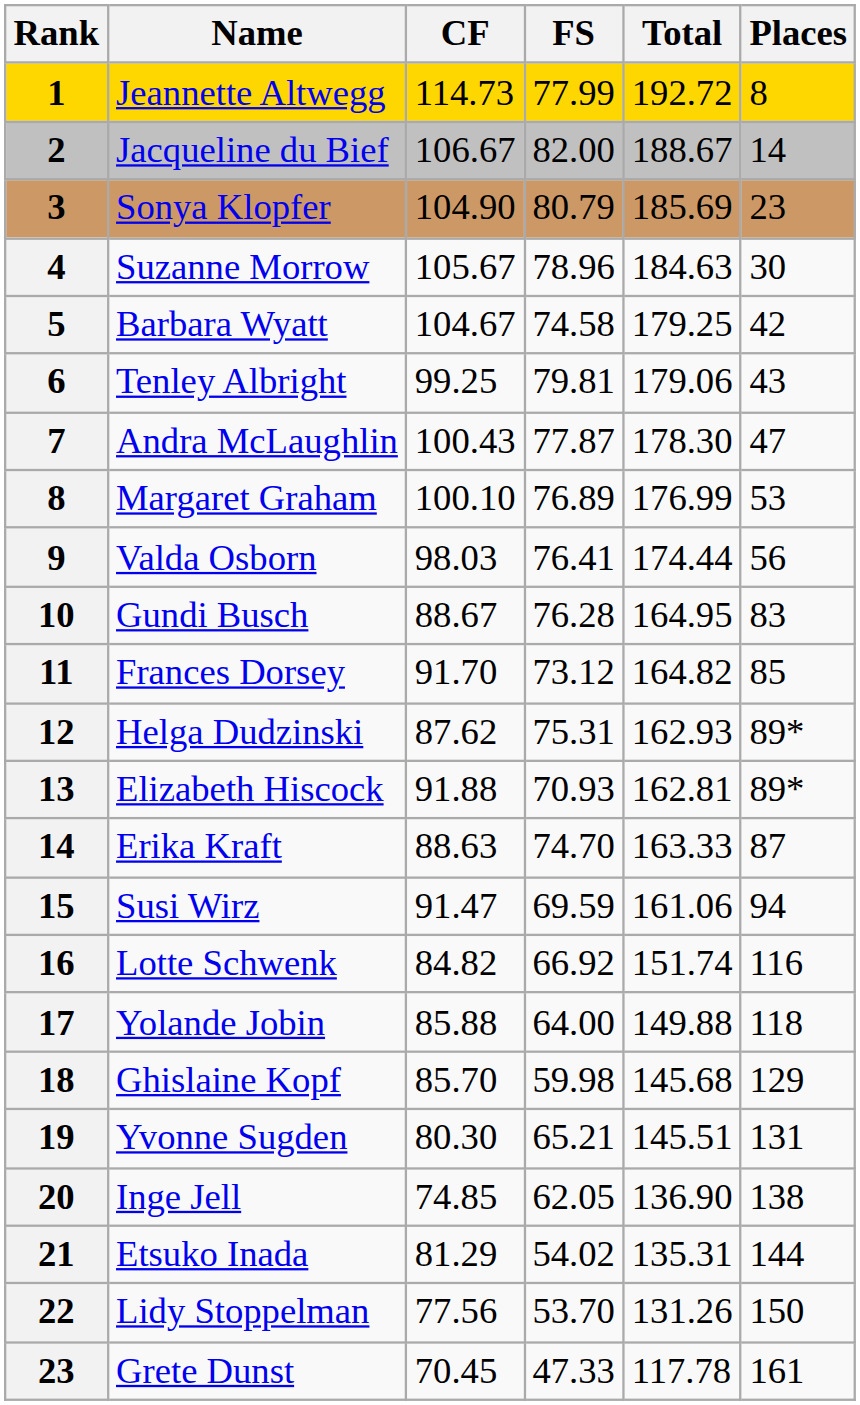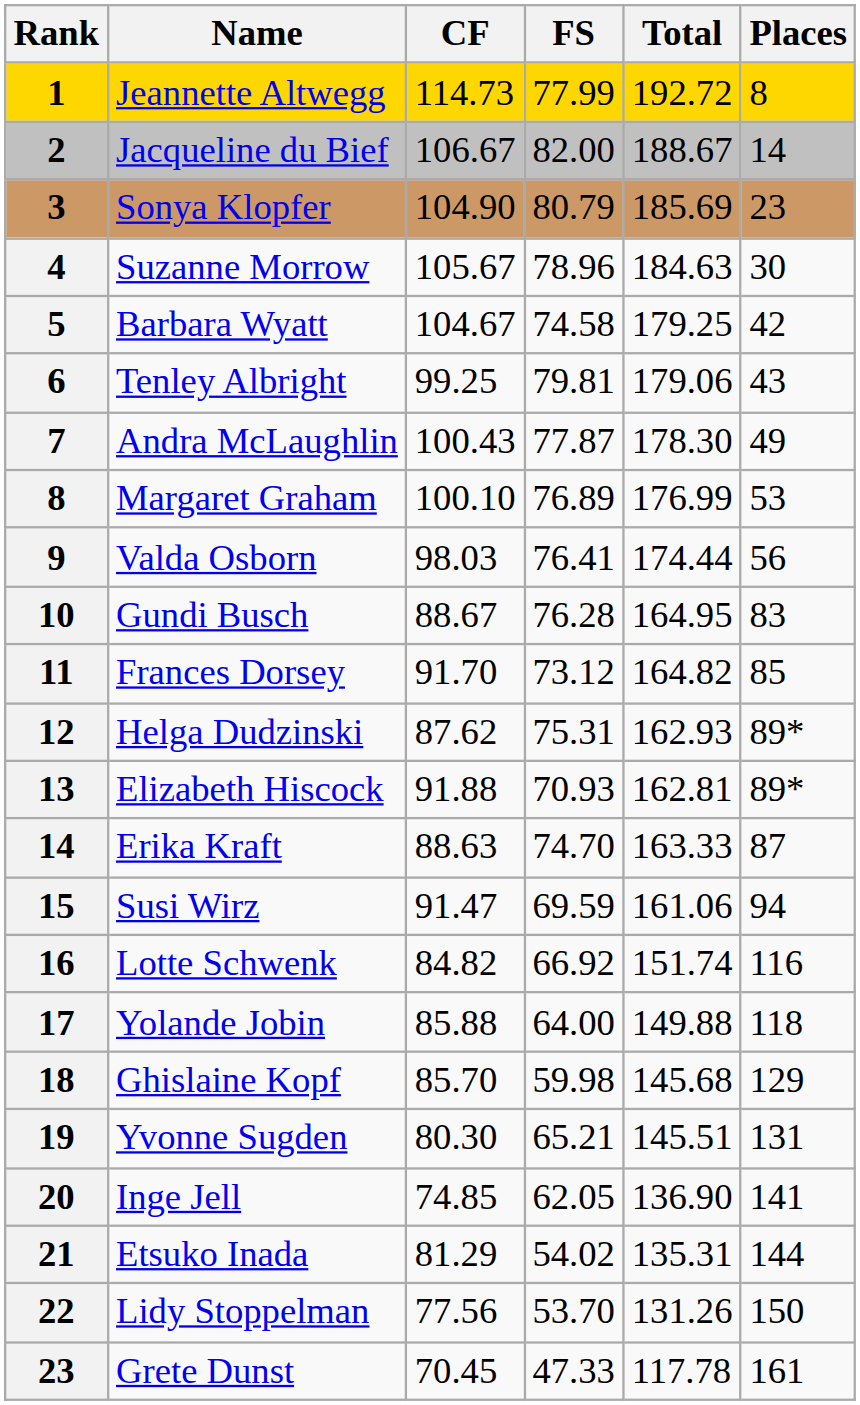 <table class="wikitable">
 <tr>
 <th>Rank</th>
 <th>Name</th>
 <th>CF</th>
 <th>FS</th>
 <th>Total</th>
 <th>Places</th>
 </tr>
 <tr bgcolor=gold>
 <td align=center><strong>1</strong></td>
 <td> <a href='#'>Jeannette Altwegg</a></td>
 <td>114.73</td>
 <td>77.99</td>
 <td>192.72</td>
 <td>8</td>
 </tr>
 <tr bgcolor=silver>
 <td align=center><strong>2</strong></td>
 <td> <a href='#'>Jacqueline du Bief</a></td>
 <td>106.67</td>
 <td>82.00</td>
 <td>188.67</td>
 <td>14</td>
 </tr>
 <tr bgcolor=cc9966>
 <td align=center><strong>3</strong></td>
 <td> <a href='#'>Sonya Klopfer</a></td>
 <td>104.90</td>
 <td>80.79</td>
 <td>185.69</td>
 <td>23</td>
 </tr>
 <tr>
 <th>4</th>
 <td> <a href='#'>Suzanne Morrow</a></td>
 <td>105.67</td>
 <td>78.96</td>
 <td>184.63</td>
 <td>30</td>
 </tr>
 <tr>
 <th>5</th>
 <td> <a href='#'>Barbara Wyatt</a></td>
 <td>104.67</td>
 <td>74.58</td>
 <td>179.25</td>
 <td>42</td>
 </tr>
 <tr>
 <th>6</th>
 <td> <a href='#'>Tenley Albright</a></td>
 <td>99.25</td>
 <td>79.81</td>
 <td>179.06</td>
 <td>43</td>
 </tr>
 <tr>
 <th>7</th>
 <td> <a href='#'>Andra McLaughlin</a></td>
 <td>100.43</td>
 <td>77.87</td>
 <td>178.30</td>
-<td>47</td>
+<td>49</td>
 </tr>
 <tr>
 <th>8</th>
 <td> <a href='#'>Margaret Graham</a></td>
 <td>100.10</td>
 <td>76.89</td>
 <td>176.99</td>
 <td>53</td>
 </tr>
 <tr>
 <th>9</th>
 <td> <a href='#'>Valda Osborn</a></td>
 <td>98.03</td>
 <td>76.41</td>
 <td>174.44</td>
 <td>56</td>
 </tr>
 <tr>
 <th>10</th>
 <td> <a href='#'>Gundi Busch</a></td>
 <td>88.67</td>
 <td>76.28</td>
 <td>164.95</td>
 <td>83</td>
 </tr>
 <tr>
 <th>11</th>
 <td> <a href='#'>Frances Dorsey</a></td>
 <td>91.70</td>
 <td>73.12</td>
 <td>164.82</td>
 <td>85</td>
 </tr>
 <tr>
 <th>12</th>
 <td> <a href='#'>Helga Dudzinski</a></td>
 <td>87.62</td>
 <td>75.31</td>
 <td>162.93</td>
 <td>89*</td>
 </tr>
 <tr>
 <th>13</th>
 <td> <a href='#'>Elizabeth Hiscock</a></td>
 <td>91.88</td>
 <td>70.93</td>
 <td>162.81</td>
 <td>89*</td>
 </tr>
 <tr>
 <th>14</th>
 <td> <a href='#'>Erika Kraft</a></td>
 <td>88.63</td>
 <td>74.70</td>
 <td>163.33</td>
 <td>87</td>
 </tr>
 <tr>
 <th>15</th>
 <td> <a href='#'>Susi Wirz</a></td>
 <td>91.47</td>
 <td>69.59</td>
 <td>161.06</td>
 <td>94</td>
 </tr>
 <tr>
 <th>16</th>
 <td> <a href='#'>Lotte Schwenk</a></td>
 <td>84.82</td>
 <td>66.92</td>
 <td>151.74</td>
 <td>116</td>
 </tr>
 <tr>
 <th>17</th>
 <td> <a href='#'>Yolande Jobin</a></td>
 <td>85.88</td>
 <td>64.00</td>
 <td>149.88</td>
 <td>118</td>
 </tr>
 <tr>
 <th>18</th>
 <td> <a href='#'>Ghislaine Kopf</a></td>
 <td>85.70</td>
 <td>59.98</td>
 <td>145.68</td>
 <td>129</td>
 </tr>
 <tr>
 <th>19</th>
 <td> <a href='#'>Yvonne Sugden</a></td>
 <td>80.30</td>
 <td>65.21</td>
 <td>145.51</td>
 <td>131</td>
 </tr>
 <tr>
 <th>20</th>
 <td> <a href='#'>Inge Jell</a></td>
 <td>74.85</td>
 <td>62.05</td>
 <td>136.90</td>
-<td>138</td>
+<td>141</td>
 </tr>
 <tr>
 <th>21</th>
 <td> <a href='#'>Etsuko Inada</a></td>
 <td>81.29</td>
 <td>54.02</td>
 <td>135.31</td>
 <td>144</td>
 </tr>
 <tr>
 <th>22</th>
 <td> <a href='#'>Lidy Stoppelman</a></td>
 <td>77.56</td>
 <td>53.70</td>
 <td>131.26</td>
 <td>150</td>
 </tr>
 <tr>
 <th>23</th>
 <td> <a href='#'>Grete Dunst</a></td>
 <td>70.45</td>
 <td>47.33</td>
 <td>117.78</td>
 <td>161</td>
 </tr>
 </table>
